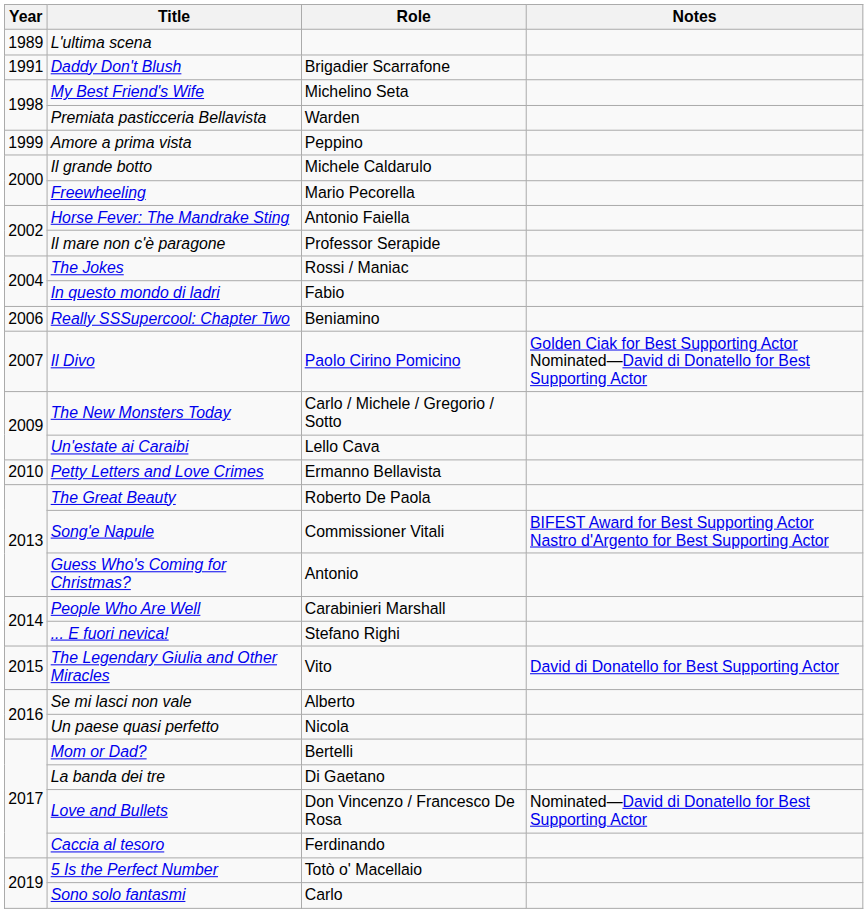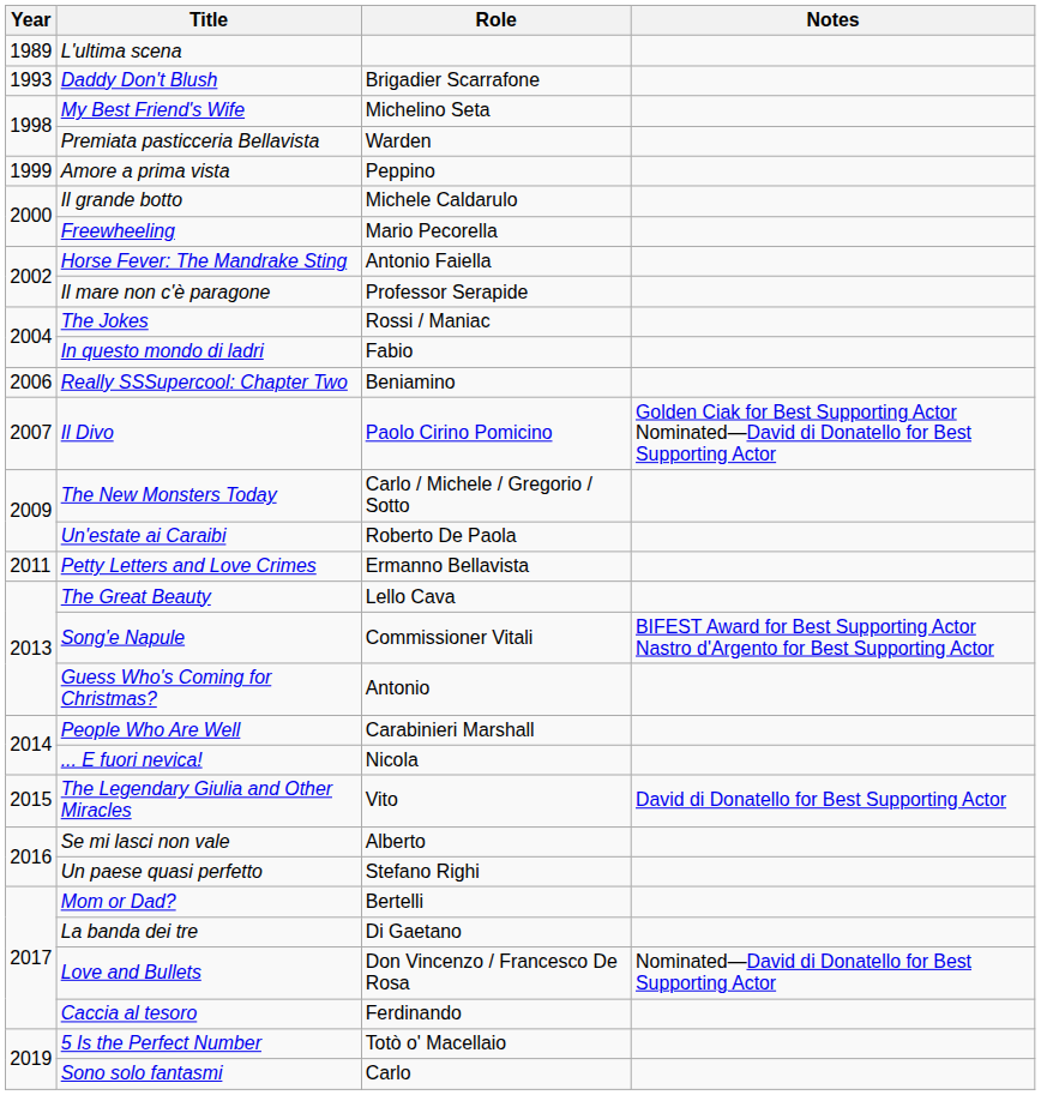 <table class="wikitable sortable">
 <tr>
 <th>Year</th>
 <th>Title</th>
 <th>Role</th>
 <th class="unsortable">Notes</th>
 </tr>
 <tr>
 <td>1989</td>
 <td><em>L'ultima scena</em></td>
 <td></td>
 <td></td>
 </tr>
 <tr>
-<td>1991</td>
+<td>1993</td>
 <td><em><a href='#'>Daddy Don't Blush</a></em></td>
 <td>Brigadier Scarrafone</td>
 <td></td>
 </tr>
 <tr>
 <td rowspan="2">1998</td>
 <td><em><a href='#'>My Best Friend's Wife</a></em></td>
 <td>Michelino Seta</td>
 <td></td>
 </tr>
 <tr>
 <td><em>Premiata pasticceria Bellavista </em></td>
 <td>Warden</td>
 <td></td>
 </tr>
 <tr>
 <td>1999</td>
 <td><em>Amore a prima vista</em></td>
 <td>Peppino</td>
 <td></td>
 </tr>
 <tr>
 <td rowspan="2">2000</td>
 <td><em>Il grande botto</em></td>
 <td>Michele Caldarulo</td>
 <td></td>
 </tr>
 <tr>
 <td><em><a href='#'>Freewheeling</a></em></td>
 <td>Mario Pecorella</td>
 <td></td>
 </tr>
 <tr>
 <td rowspan="2">2002</td>
 <td><em><a href='#'>Horse Fever: The Mandrake Sting</a></em></td>
 <td>Antonio Faiella</td>
 <td></td>
 </tr>
 <tr>
 <td><em>Il mare non c'è paragone </em></td>
 <td>Professor Serapide</td>
 <td></td>
 </tr>
 <tr>
 <td rowspan="2">2004</td>
 <td><em><a href='#'>The Jokes</a></em></td>
 <td>Rossi / Maniac</td>
 <td></td>
 </tr>
 <tr>
 <td><em><a href='#'>In questo mondo di ladri</a></em></td>
 <td>Fabio</td>
 <td></td>
 </tr>
 <tr>
 <td>2006</td>
 <td><em><a href='#'>Really SSSupercool: Chapter Two</a></em></td>
 <td>Beniamino</td>
 <td></td>
 </tr>
 <tr>
 <td>2007</td>
 <td><em><a href='#'>Il Divo</a></em></td>
 <td><a href='#'>Paolo Cirino Pomicino</a></td>
 <td><a href='#'>Golden Ciak for Best Supporting Actor</a><br>Nominated—<a href='#'>David di Donatello for Best Supporting Actor</a></td>
 </tr>
 <tr>
 <td rowspan="2">2009</td>
 <td><em><a href='#'>The New Monsters Today</a></em></td>
 <td>Carlo / Michele / Gregorio / Sotto</td>
 <td></td>
 </tr>
 <tr>
 <td><em><a href='#'>Un'estate ai Caraibi</a></em></td>
-<td>Lello Cava</td>
+<td>Roberto De Paola</td>
 <td></td>
 </tr>
 <tr>
-<td>2010</td>
+<td>2011</td>
 <td><em><a href='#'>Petty Letters and Love Crimes</a></em></td>
 <td>Ermanno Bellavista</td>
 <td></td>
 </tr>
 <tr>
 <td rowspan="3">2013</td>
 <td><em><a href='#'>The Great Beauty</a></em></td>
-<td>Roberto De Paola</td>
+<td>Lello Cava</td>
 <td></td>
 </tr>
 <tr>
 <td><em><a href='#'>Song'e Napule</a></em></td>
 <td>Commissioner Vitali</td>
 <td><a href='#'>BIFEST Award for Best Supporting Actor</a><br><a href='#'>Nastro d'Argento for Best Supporting Actor</a></td>
 </tr>
 <tr>
 <td><em><a href='#'>Guess Who's Coming for Christmas?</a></em></td>
 <td>Antonio</td>
 <td></td>
 </tr>
 <tr>
 <td rowspan="2">2014</td>
 <td><em><a href='#'>People Who Are Well</a></em></td>
 <td>Carabinieri Marshall</td>
 <td></td>
 </tr>
 <tr>
 <td><em><a href='#'>... E fuori nevica!</a></em></td>
-<td>Stefano Righi</td>
+<td>Nicola</td>
 <td></td>
 </tr>
 <tr>
 <td>2015</td>
 <td><em><a href='#'>The Legendary Giulia and Other Miracles</a></em></td>
 <td>Vito</td>
 <td><a href='#'>David di Donatello for Best Supporting Actor</a></td>
 </tr>
 <tr>
 <td rowspan="2">2016</td>
 <td><em>Se mi lasci non vale</em></td>
 <td>Alberto</td>
 <td></td>
 </tr>
 <tr>
 <td><em>Un paese quasi perfetto</em></td>
-<td>Nicola</td>
+<td>Stefano Righi</td>
 <td></td>
 </tr>
 <tr>
 <td rowspan="4">2017</td>
 <td><em><a href='#'>Mom or Dad?</a></em></td>
 <td>Bertelli</td>
 <td></td>
 </tr>
 <tr>
 <td><em>La banda dei tre</em></td>
 <td>Di Gaetano</td>
 <td></td>
 </tr>
 <tr>
 <td><em><a href='#'>Love and Bullets</a></em></td>
 <td>Don Vincenzo / Francesco De Rosa</td>
 <td>Nominated—<a href='#'>David di Donatello for Best Supporting Actor</a></td>
 </tr>
 <tr>
 <td><em><a href='#'>Caccia al tesoro</a></em></td>
 <td>Ferdinando</td>
 <td></td>
 </tr>
 <tr>
 <td rowspan="2">2019</td>
 <td><em><a href='#'>5 Is the Perfect Number</a></em></td>
 <td>Totò o' Macellaio</td>
 <td></td>
 </tr>
 <tr>
 <td><em><a href='#'>Sono solo fantasmi</a></em></td>
 <td>Carlo</td>
 <td></td>
 </tr>
 </table>
